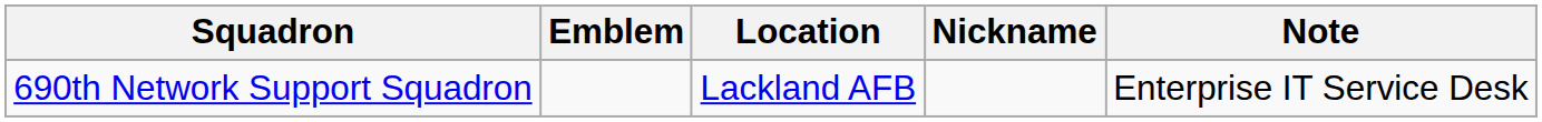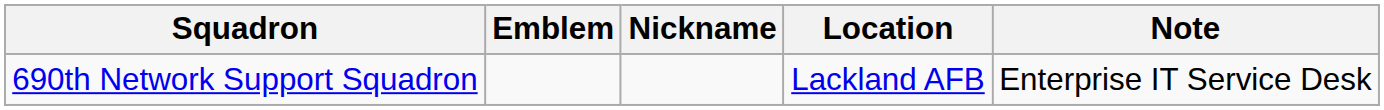 <table class="wikitable">
 <tr>
 <th>Squadron</th>
 <th>Emblem</th>
+<th>Nickname</th>
 <th>Location</th>
-<th>Nickname</th>
 <th>Note</th>
 </tr>
 <tr>
 <td><a href='#'>690th Network Support Squadron</a></td>
 <td></td>
+<td></td>
 <td><a href='#'>Lackland AFB</a></td>
-<td></td>
 <td>Enterprise IT Service Desk</td>
 </tr>
 </table>
